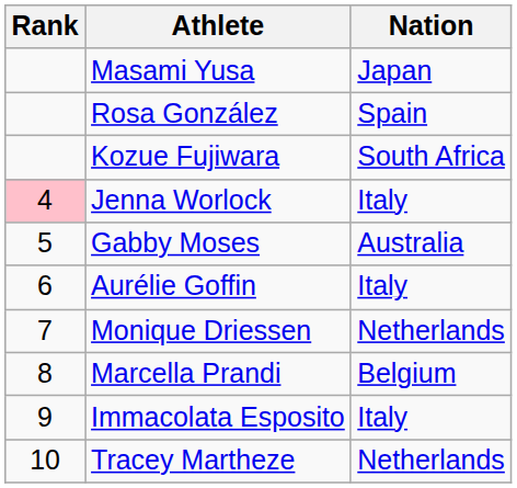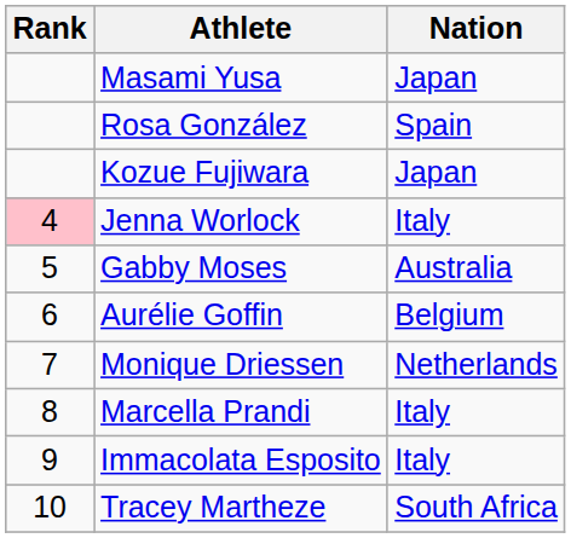 <table class="wikitable sortable" style="text-align:center">
 <tr>
 <th>Rank</th>
 <th>Athlete</th>
 <th>Nation</th>
 </tr>
 <tr>
 <td></td>
 <td align=left><a href='#'>Masami Yusa</a></td>
 <td align=left> <a href='#'>Japan</a></td>
 </tr>
 <tr>
 <td></td>
 <td align=left><a href='#'>Rosa González</a></td>
 <td align=left> <a href='#'>Spain</a></td>
 </tr>
 <tr>
 <td></td>
 <td align=left><a href='#'>Kozue Fujiwara</a></td>
-<td align=left> <a href='#'>South Africa</a></td>
+<td align=left> <a href='#'>Japan</a></td>
 </tr>
 <tr>
 <td style="background: pink;">4</td>
 <td align=left><a href='#'>Jenna Worlock</a></td>
 <td align=left> <a href='#'>Italy</a></td>
 </tr>
 <tr>
 <td>5</td>
 <td align=left><a href='#'>Gabby Moses</a></td>
 <td align=left> <a href='#'>Australia</a></td>
 </tr>
 <tr>
 <td>6</td>
 <td align=left><a href='#'>Aurélie Goffin</a></td>
-<td align=left> <a href='#'>Italy</a></td>
+<td align=left> <a href='#'>Belgium</a></td>
 </tr>
 <tr>
 <td>7</td>
 <td align=left><a href='#'>Monique Driessen</a></td>
 <td align=left> <a href='#'>Netherlands</a></td>
 </tr>
 <tr>
 <td>8</td>
 <td align=left><a href='#'>Marcella Prandi</a></td>
-<td align=left> <a href='#'>Belgium</a></td>
+<td align=left> <a href='#'>Italy</a></td>
 </tr>
 <tr>
 <td>9</td>
 <td align=left><a href='#'>Immacolata Esposito</a></td>
 <td align=left> <a href='#'>Italy</a></td>
 </tr>
 <tr>
 <td>10</td>
 <td align=left><a href='#'>Tracey Martheze</a></td>
-<td align=left> <a href='#'>Netherlands</a></td>
+<td align=left> <a href='#'>South Africa</a></td>
 </tr>
 </table>
